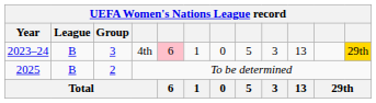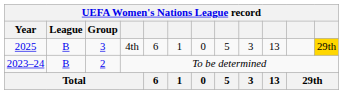 <table class="wikitable" style="text-align: center;">
 <tr>
 <th colspan=13><a href='#'>UEFA Women's Nations League</a> record</th>
 </tr>
 <tr>
 <th>Year</th>
 <th>League</th>
 <th>Group</th>
 <th width=28></th>
 <th width=28></th>
 <th width=28></th>
 <th width=28></th>
 <th width=28></th>
 <th width=28></th>
 <th width=28></th>
 <th width=35></th>
 <th width=28></th>
 </tr>
 <tr>
-<td><a href='#'>2023–24</a></td>
+<td><a href='#'>2025</a></td>
 <td><a href='#'>B</a></td>
 <td><a href='#'>3</a></td>
 <td>4th</td>
-<td style="background: pink;">6</td>
+<td>6</td>
 <td>1</td>
 <td>0</td>
 <td>5</td>
 <td>3</td>
 <td>13</td>
 <td></td>
 <td style="background: gold;">29th</td>
 </tr>
 <tr>
-<td><a href='#'>2025</a></td>
+<td><a href='#'>2023–24</a></td>
 <td><a href='#'>B</a></td>
 <td><a href='#'>2</a></td>
 <td colspan=9><em>To be determined</em></td>
 </tr>
 <tr>
 <th colspan=4>Total</th>
 <th>6</th>
 <th>1</th>
 <th>0</th>
 <th>5</th>
 <th>3</th>
 <th>13</th>
 <th colspan=2>29th</th>
 </tr>
 </table>
